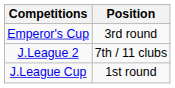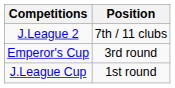 <table class="wikitable" style="text-align:center;">
 <tr>
 <th>Competitions</th>
 <th>Position</th>
 </tr>
 <tr>
+<td><a href='#'>J.League 2</a></td>
+<td>7th / 11 clubs</td>
+</tr>
+<tr>
 <td><a href='#'>Emperor's Cup</a></td>
 <td>3rd round</td>
-</tr>
-<tr>
-<td><a href='#'>J.League 2</a></td>
-<td>7th / 11 clubs</td>
 </tr>
 <tr>
 <td><a href='#'>J.League Cup</a></td>
 <td>1st round</td>
 </tr>
 </table>
